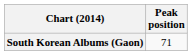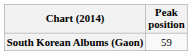 <table class="wikitable plainrowheaders" style="text-align:center">
 <tr>
 <th>Chart (2014)</th>
 <th>Peak<br>position</th>
 </tr>
 <tr>
 <th scope="row">South Korean Albums (Gaon)</th>
-<td>71</td>
+<td>59</td>
 </tr>
 </table>
